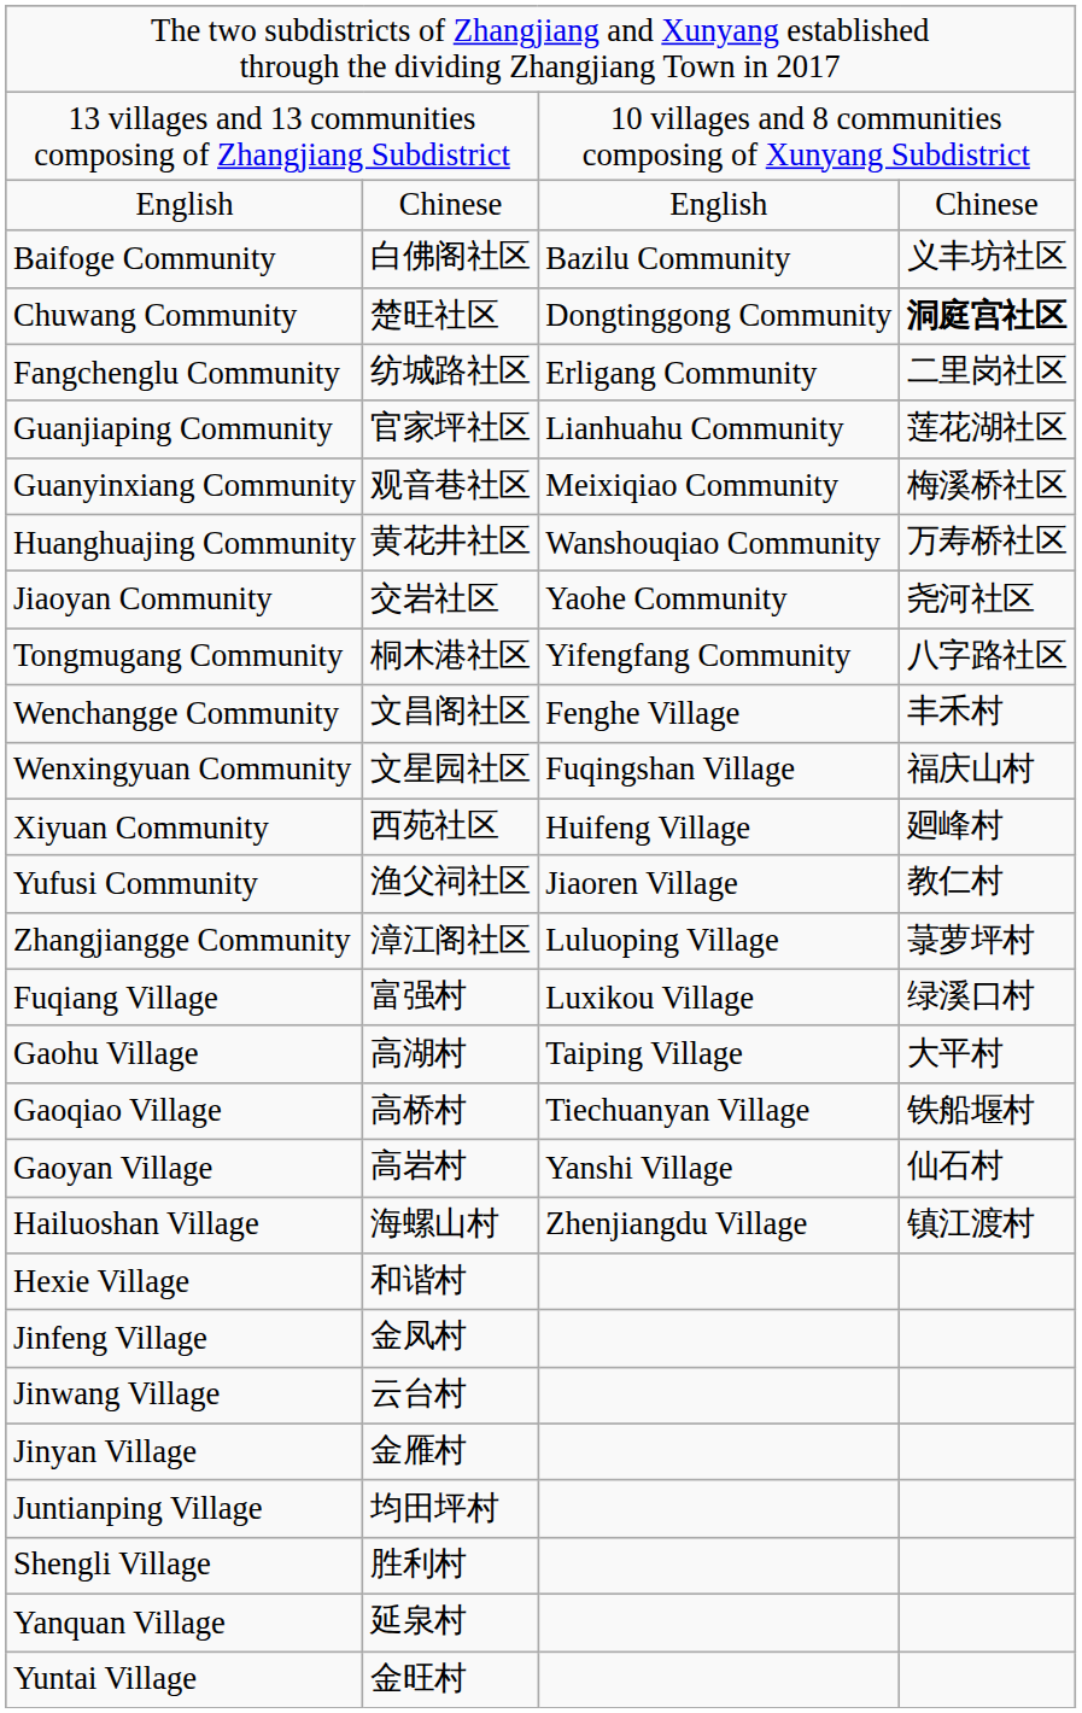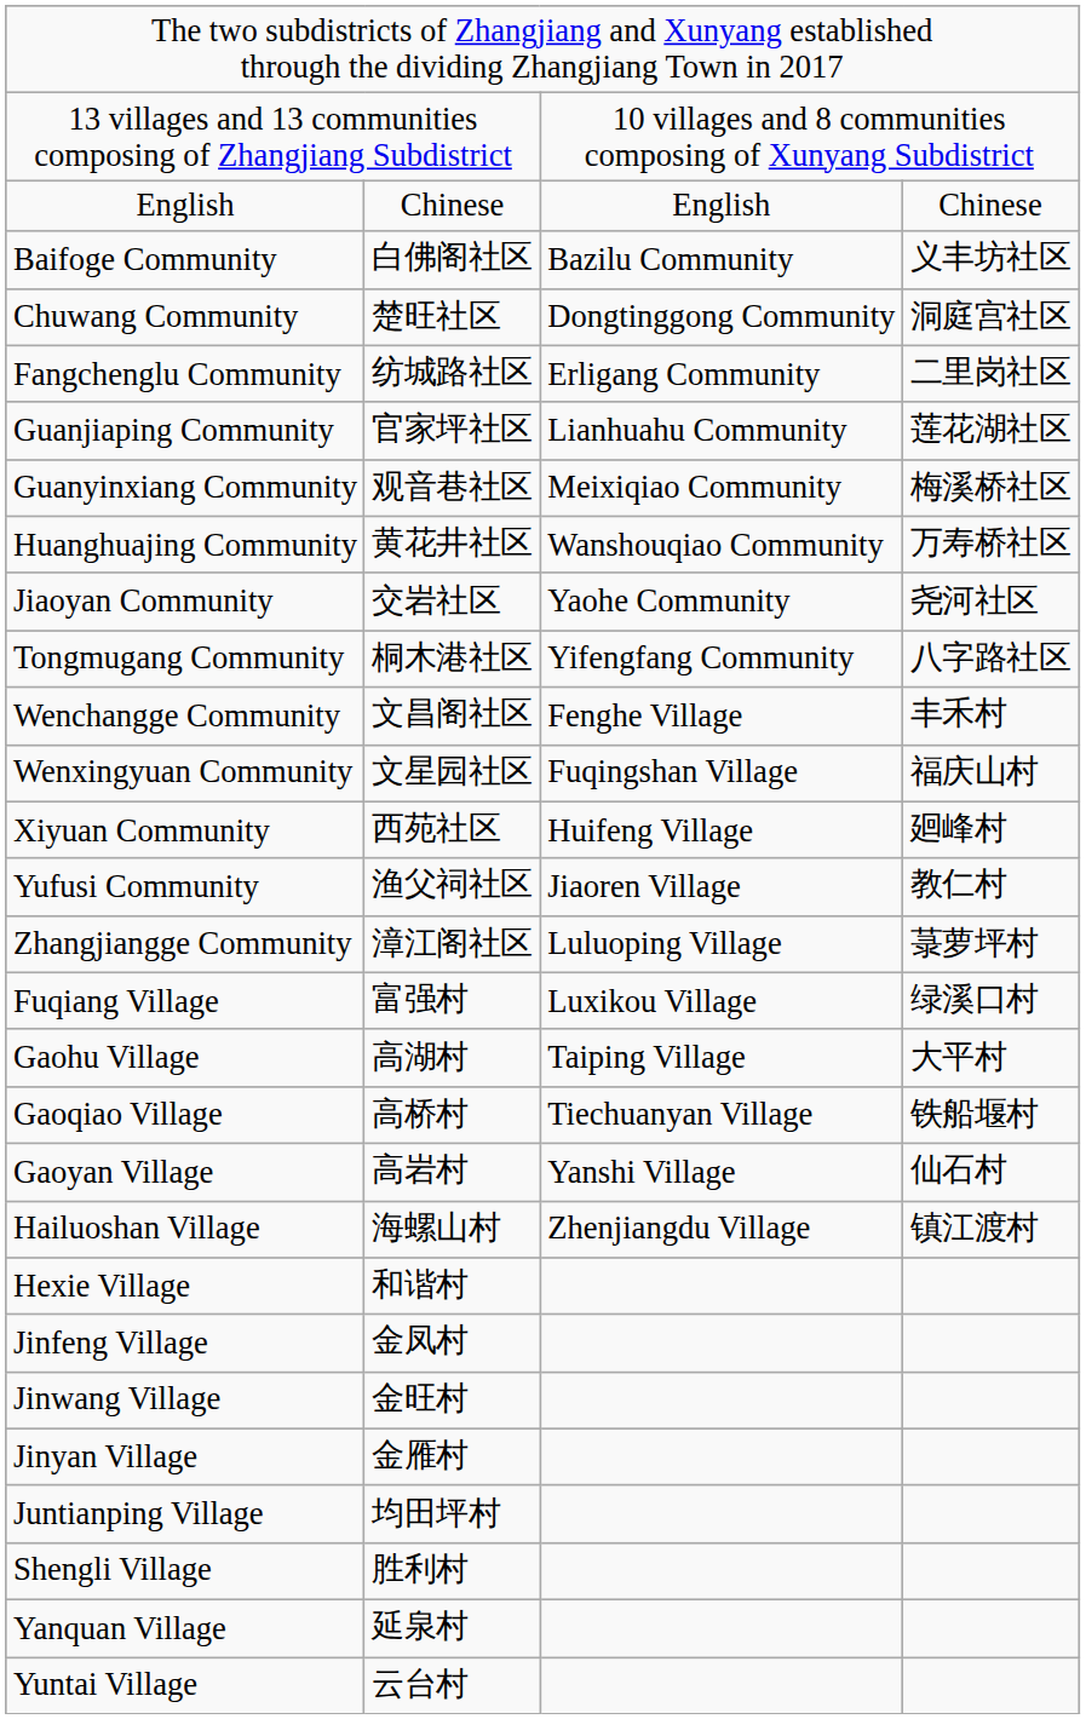 <table class="wikitable">
 <tr>
 <td align=center colspan=4>The two subdistricts of <a href='#'>Zhangjiang</a> and <a href='#'>Xunyang</a> established<br>through the dividing Zhangjiang Town in 2017</td>
 </tr>
 <tr align=center>
 <td colspan=2>13 villages and 13 communities<br>composing of <a href='#'>Zhangjiang Subdistrict</a></td>
 <td colspan=2>10 villages and 8 communities<br>composing of <a href='#'>Xunyang Subdistrict</a></td>
 </tr>
 <tr align=center>
 <td>English</td>
 <td>Chinese</td>
 <td>English</td>
 <td>Chinese</td>
 </tr>
 <tr>
 <td>Baifoge Community</td>
 <td>白佛阁社区</td>
 <td>Bazilu Community</td>
 <td>义丰坊社区</td>
 </tr>
 <tr>
 <td>Chuwang Community</td>
 <td>楚旺社区</td>
 <td>Dongtinggong Community</td>
-<td><strong>洞庭宫社区</strong></td>
+<td>洞庭宫社区</td>
 </tr>
 <tr>
 <td>Fangchenglu Community</td>
 <td>纺城路社区</td>
 <td>Erligang Community</td>
 <td>二里岗社区</td>
 </tr>
 <tr>
 <td>Guanjiaping Community</td>
 <td>官家坪社区</td>
 <td>Lianhuahu Community</td>
 <td>莲花湖社区</td>
 </tr>
 <tr>
 <td>Guanyinxiang Community</td>
 <td>观音巷社区</td>
 <td>Meixiqiao Community</td>
 <td>梅溪桥社区</td>
 </tr>
 <tr>
 <td>Huanghuajing Community</td>
 <td>黄花井社区</td>
 <td>Wanshouqiao Community</td>
 <td>万寿桥社区</td>
 </tr>
 <tr>
 <td>Jiaoyan Community</td>
 <td>交岩社区</td>
 <td>Yaohe Community</td>
 <td>尧河社区</td>
 </tr>
 <tr>
 <td>Tongmugang Community</td>
 <td>桐木港社区</td>
 <td>Yifengfang Community</td>
 <td>八字路社区</td>
 </tr>
 <tr>
 <td>Wenchangge Community</td>
 <td>文昌阁社区</td>
 <td>Fenghe Village</td>
 <td>丰禾村</td>
 </tr>
 <tr>
 <td>Wenxingyuan Community</td>
 <td>文星园社区</td>
 <td>Fuqingshan Village</td>
 <td>福庆山村</td>
 </tr>
 <tr>
 <td>Xiyuan Community</td>
 <td>西苑社区</td>
 <td>Huifeng Village</td>
 <td>廻峰村</td>
 </tr>
 <tr>
 <td>Yufusi Community</td>
 <td>渔父祠社区</td>
 <td>Jiaoren Village</td>
 <td>教仁村</td>
 </tr>
 <tr>
 <td>Zhangjiangge Community</td>
 <td>漳江阁社区</td>
 <td>Luluoping Village</td>
 <td>菉萝坪村</td>
 </tr>
 <tr>
 <td>Fuqiang Village</td>
 <td>富强村</td>
 <td>Luxikou Village</td>
 <td>绿溪口村</td>
 </tr>
 <tr>
 <td>Gaohu Village</td>
 <td>高湖村</td>
 <td>Taiping Village</td>
 <td>大平村</td>
 </tr>
 <tr>
 <td>Gaoqiao Village</td>
 <td>高桥村</td>
 <td>Tiechuanyan Village</td>
 <td>铁船堰村</td>
 </tr>
 <tr>
 <td>Gaoyan Village</td>
 <td>高岩村</td>
 <td>Yanshi Village</td>
 <td>仙石村</td>
 </tr>
 <tr>
 <td>Hailuoshan Village</td>
 <td>海螺山村</td>
 <td>Zhenjiangdu Village</td>
 <td>镇江渡村</td>
 </tr>
 <tr>
 <td>Hexie Village</td>
 <td>和谐村</td>
 <td></td>
 <td></td>
 </tr>
 <tr>
 <td>Jinfeng Village</td>
 <td>金凤村</td>
 <td></td>
 <td></td>
 </tr>
 <tr>
 <td>Jinwang Village</td>
-<td>云台村</td>
+<td>金旺村</td>
 <td></td>
 <td></td>
 </tr>
 <tr>
 <td>Jinyan Village</td>
 <td>金雁村</td>
 <td></td>
 <td></td>
 </tr>
 <tr>
 <td>Juntianping Village</td>
 <td>均田坪村</td>
 <td></td>
 <td></td>
 </tr>
 <tr>
 <td>Shengli Village</td>
 <td>胜利村</td>
 <td></td>
 <td></td>
 </tr>
 <tr>
 <td>Yanquan Village</td>
 <td>延泉村</td>
 <td></td>
 <td></td>
 </tr>
 <tr>
 <td>Yuntai Village</td>
-<td>金旺村</td>
+<td>云台村</td>
 <td></td>
 <td></td>
 </tr>
 </table>
